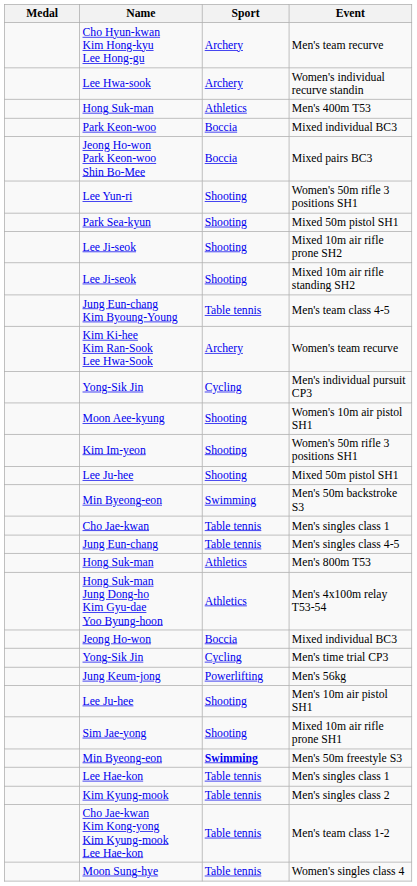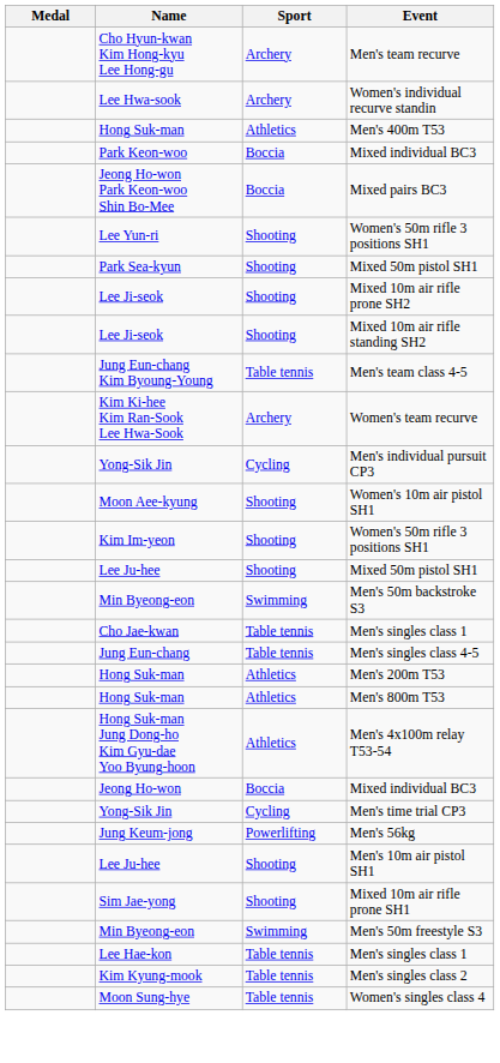 <table class="wikitable">
 <tr>
 <th style="width:6em">Medal</th>
 <th style="width:10em">Name</th>
 <th style="width:7em">Sport</th>
 <th style="width:10em">Event</th>
 </tr>
 <tr>
 <td></td>
 <td><a href='#'>Cho Hyun-kwan</a><br> <a href='#'>Kim Hong-kyu</a><br> <a href='#'>Lee Hong-gu</a></td>
 <td><a href='#'>Archery</a></td>
 <td>Men's team recurve</td>
 </tr>
 <tr>
 <td></td>
 <td><a href='#'>Lee Hwa-sook</a></td>
 <td><a href='#'>Archery</a></td>
 <td>Women's individual recurve standin</td>
 </tr>
 <tr>
 <td></td>
 <td><a href='#'>Hong Suk-man</a></td>
 <td><a href='#'>Athletics</a></td>
 <td>Men's 400m T53</td>
 </tr>
 <tr>
 <td></td>
 <td><a href='#'>Park Keon-woo</a></td>
 <td><a href='#'>Boccia</a></td>
 <td>Mixed individual BC3</td>
 </tr>
 <tr>
 <td></td>
 <td><a href='#'>Jeong Ho-won</a><br> <a href='#'>Park Keon-woo</a> <br><a href='#'>Shin Bo-Mee</a></td>
 <td><a href='#'>Boccia</a></td>
 <td>Mixed pairs BC3</td>
 </tr>
 <tr>
 <td></td>
 <td><a href='#'>Lee Yun-ri</a></td>
 <td><a href='#'>Shooting</a></td>
 <td>Women's 50m rifle 3 positions SH1</td>
 </tr>
 <tr>
 <td></td>
 <td><a href='#'>Park Sea-kyun</a></td>
 <td><a href='#'>Shooting</a></td>
 <td>Mixed 50m pistol SH1</td>
 </tr>
 <tr>
 <td></td>
 <td><a href='#'>Lee Ji-seok</a></td>
 <td><a href='#'>Shooting</a></td>
 <td>Mixed 10m air rifle prone SH2</td>
 </tr>
 <tr>
 <td></td>
 <td><a href='#'>Lee Ji-seok</a></td>
 <td><a href='#'>Shooting</a></td>
 <td>Mixed 10m air rifle standing SH2</td>
 </tr>
 <tr>
 <td></td>
 <td><a href='#'>Jung Eun-chang</a><br> <a href='#'>Kim Byoung-Young</a></td>
 <td><a href='#'>Table tennis</a></td>
 <td>Men's team class 4-5</td>
 </tr>
 <tr>
 <td></td>
 <td><a href='#'>Kim Ki-hee</a><br> <a href='#'>Kim Ran-Sook</a><br> <a href='#'>Lee Hwa-Sook</a></td>
 <td><a href='#'>Archery</a></td>
 <td>Women's team recurve</td>
 </tr>
 <tr>
 <td></td>
 <td><a href='#'>Yong-Sik Jin</a></td>
 <td><a href='#'>Cycling</a></td>
 <td>Men's individual pursuit CP3</td>
 </tr>
 <tr>
 <td></td>
 <td><a href='#'>Moon Aee-kyung</a></td>
 <td><a href='#'>Shooting</a></td>
 <td>Women's 10m air pistol SH1</td>
 </tr>
 <tr>
 <td></td>
 <td><a href='#'>Kim Im-yeon</a></td>
 <td><a href='#'>Shooting</a></td>
 <td>Women's 50m rifle 3 positions SH1</td>
 </tr>
 <tr>
 <td></td>
 <td><a href='#'>Lee Ju-hee</a></td>
 <td><a href='#'>Shooting</a></td>
 <td>Mixed 50m pistol SH1</td>
 </tr>
 <tr>
 <td></td>
 <td><a href='#'>Min Byeong-eon</a></td>
 <td><a href='#'>Swimming</a></td>
 <td>Men's 50m backstroke S3</td>
 </tr>
 <tr>
 <td></td>
 <td><a href='#'>Cho Jae-kwan</a></td>
 <td><a href='#'>Table tennis</a></td>
 <td>Men's singles class 1</td>
 </tr>
 <tr>
 <td></td>
 <td><a href='#'>Jung Eun-chang</a></td>
 <td><a href='#'>Table tennis</a></td>
 <td>Men's singles class 4-5</td>
 </tr>
 <tr>
 <td></td>
 <td><a href='#'>Hong Suk-man</a></td>
 <td><a href='#'>Athletics</a></td>
+<td>Men's 200m T53</td>
+</tr>
+<tr>
+<td></td>
+<td><a href='#'>Hong Suk-man</a></td>
+<td><a href='#'>Athletics</a></td>
 <td>Men's 800m T53</td>
 </tr>
 <tr>
 <td></td>
 <td><a href='#'>Hong Suk-man</a> <br><a href='#'>Jung Dong-ho</a><br> <a href='#'>Kim Gyu-dae</a><br> <a href='#'>Yoo Byung-hoon</a></td>
 <td><a href='#'>Athletics</a></td>
 <td>Men's 4x100m relay T53-54</td>
 </tr>
 <tr>
 <td></td>
 <td><a href='#'>Jeong Ho-won</a></td>
 <td><a href='#'>Boccia</a></td>
 <td>Mixed individual BC3</td>
 </tr>
 <tr>
 <td></td>
 <td><a href='#'>Yong-Sik Jin</a></td>
 <td><a href='#'>Cycling</a></td>
 <td>Men's time trial CP3</td>
 </tr>
 <tr>
 <td></td>
 <td><a href='#'>Jung Keum-jong</a></td>
 <td><a href='#'>Powerlifting</a></td>
 <td>Men's 56kg</td>
 </tr>
 <tr>
 <td></td>
 <td><a href='#'>Lee Ju-hee</a></td>
 <td><a href='#'>Shooting</a></td>
 <td>Men's 10m air pistol SH1</td>
 </tr>
 <tr>
 <td></td>
 <td><a href='#'>Sim Jae-yong</a></td>
 <td><a href='#'>Shooting</a></td>
 <td>Mixed 10m air rifle prone SH1</td>
 </tr>
 <tr>
 <td></td>
 <td><a href='#'>Min Byeong-eon</a></td>
-<td><strong><a href='#'>Swimming</a></strong></td>
+<td><a href='#'>Swimming</a></td>
 <td>Men's 50m freestyle S3</td>
 </tr>
 <tr>
 <td></td>
 <td><a href='#'>Lee Hae-kon</a></td>
 <td><a href='#'>Table tennis</a></td>
 <td>Men's singles class 1</td>
 </tr>
 <tr>
 <td></td>
 <td><a href='#'>Kim Kyung-mook</a></td>
 <td><a href='#'>Table tennis</a></td>
 <td>Men's singles class 2</td>
 </tr>
 <tr>
 <td></td>
-<td><a href='#'>Cho Jae-kwan</a><br> <a href='#'>Kim Kong-yong</a><br> <a href='#'>Kim Kyung-mook</a><br> <a href='#'>Lee Hae-kon</a></td>
-<td><a href='#'>Table tennis</a></td>
-<td>Men's team class 1-2</td>
-</tr>
-<tr>
-<td></td>
 <td><a href='#'>Moon Sung-hye</a></td>
 <td><a href='#'>Table tennis</a></td>
 <td>Women's singles class 4</td>
 </tr>
 </table>
